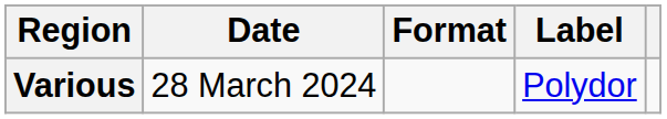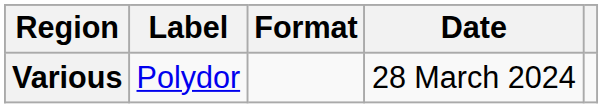 <table class="wikitable plainrowheaders">
 <tr>
 <th scope="col">Region</th>
+<th scope="col">Label</th>
+<th scope="col">Format</th>
 <th scope="col">Date</th>
-<th scope="col">Format</th>
-<th scope="col">Label</th>
 <th scope="col"></th>
 </tr>
 <tr>
 <th scope="row">Various</th>
+<td><a href='#'>Polydor</a></td>
+<td></td>
 <td>28 March 2024</td>
-<td></td>
-<td><a href='#'>Polydor</a></td>
 <td style="text-align:center"></td>
 </tr>
 </table>
